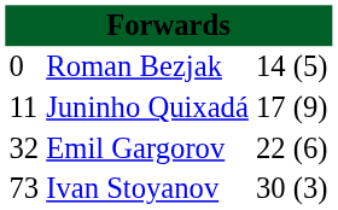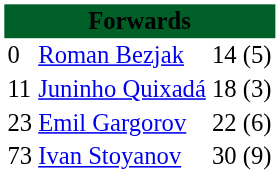 <table class="toccolours" border="0" cellpadding="2" cellspacing="0" align="left" style="margin:0.5em;">
 <tr>
 <th colspan="4" align="center" bgcolor="#005e27"><span>Forwards</span></th>
 </tr>
 <tr>
 <td>0</td>
 <td> <a href='#'>Roman Bezjak</a></td>
 <td>14</td>
 <td>(5)</td>
 </tr>
 <tr>
 <td>11</td>
 <td> <a href='#'>Juninho Quixadá</a></td>
-<td>17</td>
-<td>(9)</td>
+<td>18</td>
+<td>(3)</td>
 </tr>
 <tr>
-<td>32</td>
+<td>23</td>
 <td> <a href='#'>Emil Gargorov</a></td>
 <td>22</td>
 <td>(6)</td>
 </tr>
 <tr>
 <td>73</td>
 <td> <a href='#'>Ivan Stoyanov</a></td>
 <td>30</td>
-<td>(3)</td>
+<td>(9)</td>
 </tr>
 <tr>
 </tr>
 </table>
